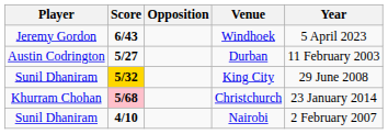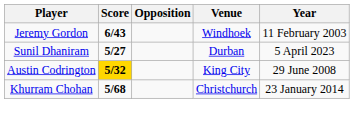 <table class="wikitable sortable" style="text-align: center;">
 <tr>
 <th>Player</th>
 <th>Score</th>
 <th>Opposition</th>
 <th>Venue</th>
 <th>Year</th>
 </tr>
 <tr>
 <td><a href='#'>Jeremy Gordon</a></td>
 <td><strong>6/43</strong></td>
 <td></td>
 <td><a href='#'>Windhoek</a></td>
+<td>11 February 2003</td>
+</tr>
+<tr>
+<td><a href='#'>Sunil Dhaniram</a></td>
+<td><strong>5/27</strong></td>
+<td></td>
+<td><a href='#'>Durban</a></td>
 <td>5 April 2023</td>
 </tr>
 <tr>
 <td><a href='#'>Austin Codrington</a></td>
-<td><strong>5/27</strong></td>
-<td></td>
-<td><a href='#'>Durban</a></td>
-<td>11 February 2003</td>
-</tr>
-<tr>
-<td><a href='#'>Sunil Dhaniram</a></td>
 <td style="background: gold;"><strong>5/32</strong></td>
 <td></td>
 <td><a href='#'>King City</a></td>
 <td>29 June 2008</td>
 </tr>
 <tr>
 <td><a href='#'>Khurram Chohan</a></td>
-<td style="background: pink;"><strong>5/68</strong></td>
+<td><strong>5/68</strong></td>
 <td></td>
 <td><a href='#'>Christchurch</a></td>
 <td>23 January 2014</td>
 </tr>
-<tr>
-<td><a href='#'>Sunil Dhaniram</a></td>
-<td><strong>4/10</strong></td>
-<td></td>
-<td><a href='#'>Nairobi</a></td>
-<td>2 February 2007</td>
-</tr>
 </table>
